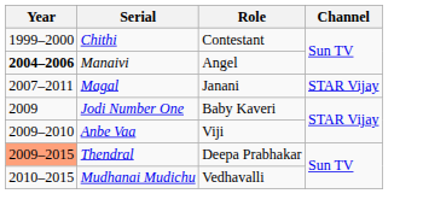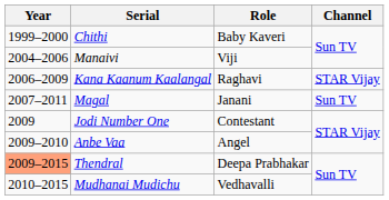 <table class="wikitable sortable">
 <tr style="background:#ccc; text-align:center;">
 <th>Year</th>
 <th>Serial</th>
 <th>Role</th>
 <th>Channel</th>
 </tr>
 <tr>
 <td>1999–2000</td>
 <td><a href='#'><em>Chithi</em></a></td>
-<td>Contestant</td>
+<td>Baby Kaveri</td>
 <td rowspan=2><a href='#'>Sun TV</a></td>
 </tr>
 <tr>
-<td><strong>2004–2006</strong></td>
+<td>2004–2006</td>
 <td><em>Manaivi</em></td>
-<td>Angel</td>
+<td>Viji</td>
+</tr>
+<tr>
+<td>2006–2009</td>
+<td><em><a href='#'>Kana Kaanum Kaalangal</a></em></td>
+<td>Raghavi</td>
+<td><a href='#'>STAR Vijay</a></td>
 </tr>
 <tr>
 <td>2007–2011</td>
 <td><em><a href='#'>Magal</a></em></td>
 <td>Janani</td>
-<td><a href='#'>STAR Vijay</a></td>
+<td><a href='#'>Sun TV</a></td>
 </tr>
 <tr>
 <td>2009</td>
 <td><a href='#'><em>Jodi Number One</em></a></td>
-<td>Baby Kaveri</td>
+<td>Contestant</td>
 <td rowspan=2><a href='#'>STAR Vijay</a></td>
 </tr>
 <tr>
 <td>2009–2010</td>
 <td><a href='#'><em>Anbe Vaa</em></a></td>
-<td>Viji</td>
+<td>Angel</td>
 </tr>
 <tr>
 <td style="background: lightsalmon;">2009–2015</td>
 <td><em><a href='#'>Thendral</a></em></td>
 <td>Deepa Prabhakar</td>
 <td rowspan="2"><a href='#'>Sun TV</a></td>
 </tr>
 <tr>
 <td>2010–2015</td>
 <td><a href='#'><em>Mudhanai Mudichu</em></a></td>
 <td>Vedhavalli</td>
 </tr>
 </table>
